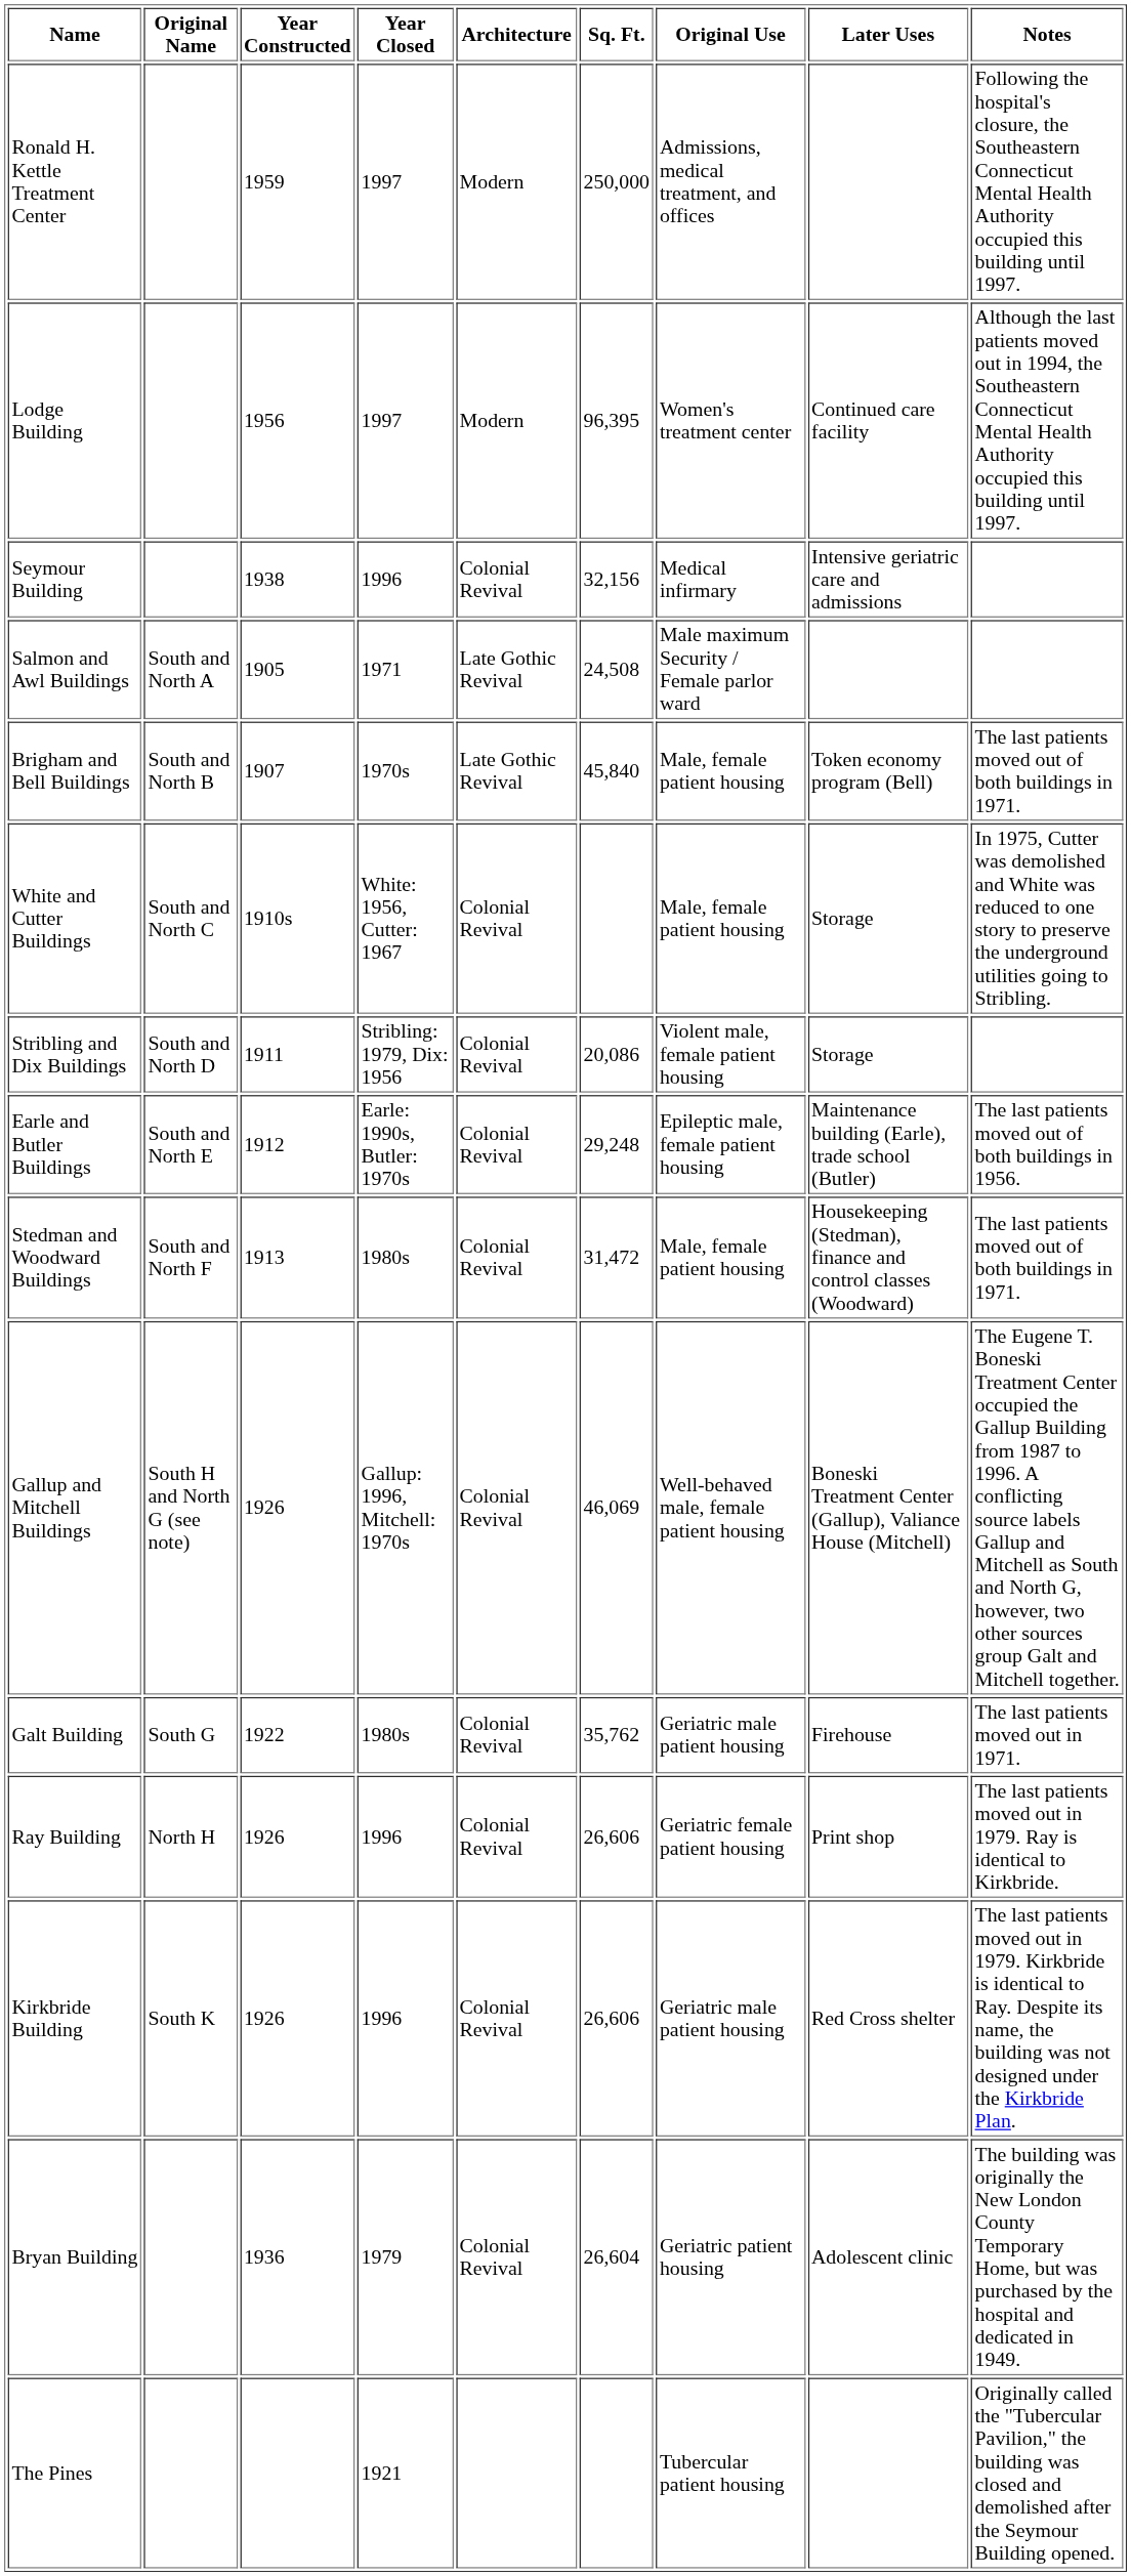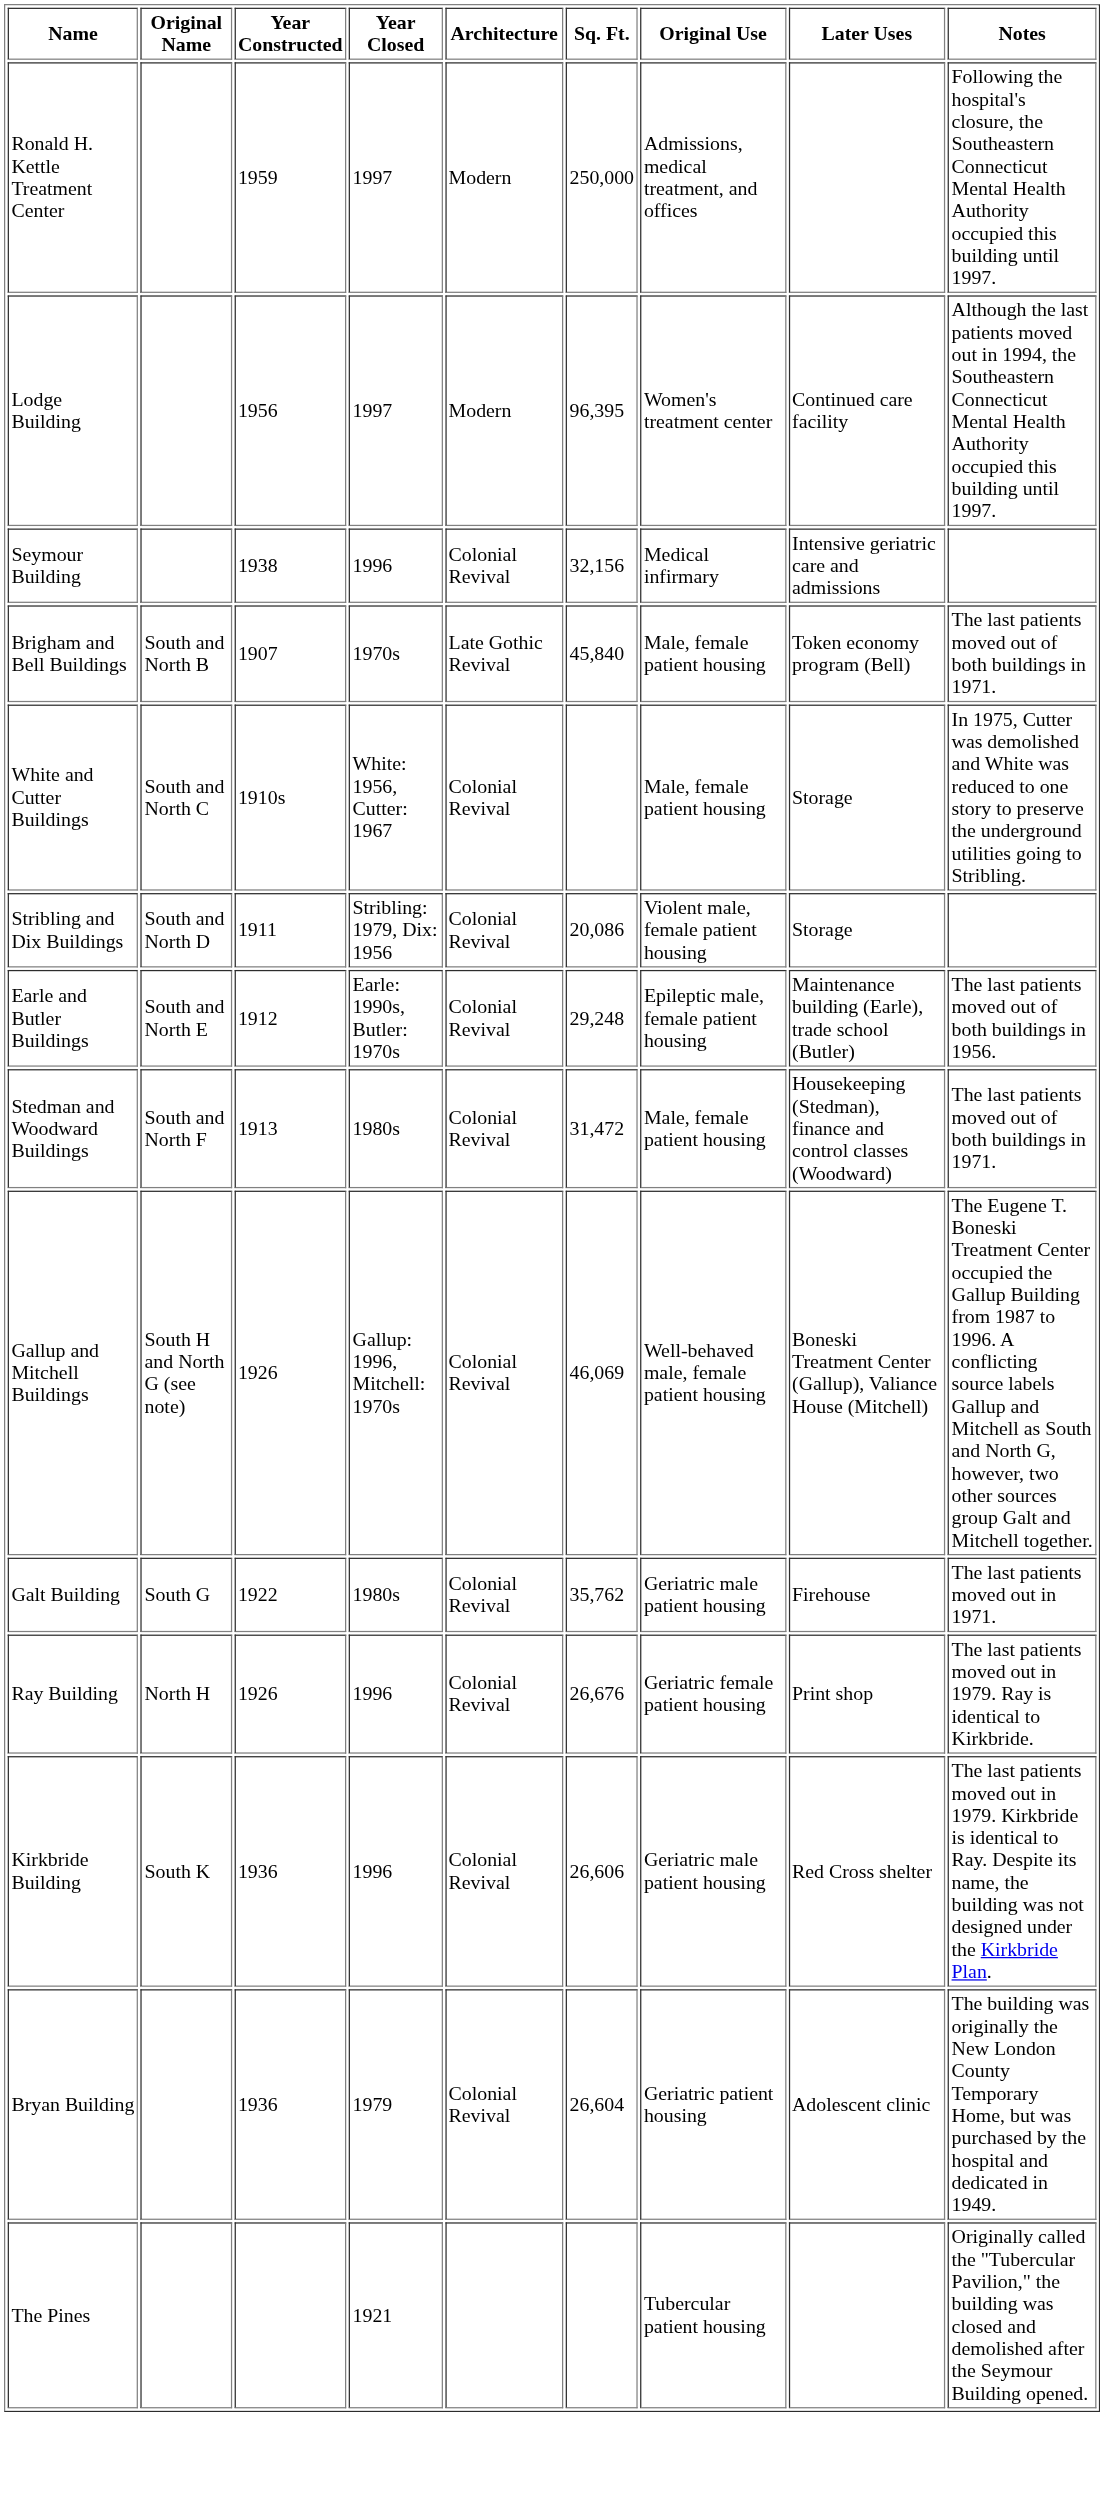 <table border="1" cellpadding="2">
 <tr>
 <th scope="col" width="200px">Name</th>
 <th scope="col" width="100px">Original Name</th>
 <th scope="col" width="50px">Year Constructed</th>
 <th scope="col" width="100px">Year Closed</th>
 <th scope="col" width="100px">Architecture</th>
 <th scope="col" width="50px">Sq. Ft.</th>
 <th scope="col" width="220px">Original Use</th>
 <th scope="col" width="220px">Later Uses</th>
 <th scope="col" width="220px">Notes</th>
 </tr>
 <tr>
 <td>Ronald H. Kettle Treatment Center</td>
 <td></td>
 <td>1959</td>
 <td>1997</td>
 <td>Modern</td>
 <td>250,000</td>
 <td>Admissions, medical treatment, and offices</td>
 <td></td>
 <td>Following the hospital's closure, the Southeastern Connecticut Mental Health Authority occupied this building until 1997.</td>
 </tr>
 <tr>
 <td>Lodge Building</td>
 <td></td>
 <td>1956</td>
 <td>1997</td>
 <td>Modern</td>
 <td>96,395</td>
 <td>Women's treatment center</td>
 <td>Continued care facility</td>
 <td>Although the last patients moved out in 1994, the Southeastern Connecticut Mental Health Authority occupied this building until 1997.</td>
 </tr>
 <tr>
 <td>Seymour Building</td>
 <td></td>
 <td>1938</td>
 <td>1996</td>
 <td>Colonial Revival</td>
 <td>32,156</td>
 <td>Medical infirmary</td>
 <td>Intensive geriatric care and admissions</td>
-<td></td>
-</tr>
-<tr>
-<td>Salmon and Awl Buildings</td>
-<td>South and North A</td>
-<td>1905</td>
-<td>1971</td>
-<td>Late Gothic Revival</td>
-<td>24,508</td>
-<td>Male maximum Security / Female parlor ward</td>
-<td></td>
 <td></td>
 </tr>
 <tr>
 <td>Brigham and Bell Buildings</td>
 <td>South and North B</td>
 <td>1907</td>
 <td>1970s</td>
 <td>Late Gothic Revival</td>
 <td>45,840</td>
 <td>Male, female patient housing</td>
 <td>Token economy program (Bell)</td>
 <td>The last patients moved out of both buildings in 1971.</td>
 </tr>
 <tr>
 <td>White and Cutter Buildings</td>
 <td>South and North C</td>
 <td>1910s</td>
 <td>White: 1956, Cutter: 1967</td>
 <td>Colonial Revival</td>
 <td></td>
 <td>Male, female patient housing</td>
 <td>Storage</td>
 <td>In 1975, Cutter was demolished and White was reduced to one story to preserve the underground utilities going to Stribling.</td>
 </tr>
 <tr>
 <td>Stribling and Dix Buildings</td>
 <td>South and North D</td>
 <td>1911</td>
 <td>Stribling: 1979, Dix: 1956</td>
 <td>Colonial Revival</td>
 <td>20,086</td>
 <td>Violent male, female patient housing</td>
 <td>Storage</td>
 <td></td>
 </tr>
 <tr>
 <td>Earle and Butler Buildings</td>
 <td>South and North E</td>
 <td>1912</td>
 <td>Earle: 1990s, Butler: 1970s</td>
 <td>Colonial Revival</td>
 <td>29,248</td>
 <td>Epileptic male, female patient housing</td>
 <td>Maintenance building (Earle), trade school (Butler)</td>
 <td>The last patients moved out of both buildings in 1956.</td>
 </tr>
 <tr>
 <td>Stedman and Woodward Buildings</td>
 <td>South and North F</td>
 <td>1913</td>
 <td>1980s</td>
 <td>Colonial Revival</td>
 <td>31,472</td>
 <td>Male, female patient housing</td>
 <td>Housekeeping (Stedman), finance and control classes (Woodward)</td>
 <td>The last patients moved out of both buildings in 1971.</td>
 </tr>
 <tr>
 <td>Gallup and Mitchell Buildings</td>
 <td>South H and North G (see note)</td>
 <td>1926</td>
 <td>Gallup: 1996, Mitchell: 1970s</td>
 <td>Colonial Revival</td>
 <td>46,069</td>
 <td>Well-behaved male, female patient housing</td>
 <td>Boneski Treatment Center (Gallup), Valiance House (Mitchell)</td>
 <td>The Eugene T. Boneski Treatment Center occupied the Gallup Building from 1987 to 1996. A conflicting source labels Gallup and Mitchell as South and North G, however, two other sources group Galt and Mitchell together.</td>
 </tr>
 <tr>
 <td>Galt Building</td>
 <td>South G</td>
 <td>1922</td>
 <td>1980s</td>
 <td>Colonial Revival</td>
 <td>35,762</td>
 <td>Geriatric male patient housing</td>
 <td>Firehouse</td>
 <td>The last patients moved out in 1971.</td>
 </tr>
 <tr>
 <td>Ray Building</td>
 <td>North H</td>
 <td>1926</td>
 <td>1996</td>
 <td>Colonial Revival</td>
-<td>26,606</td>
+<td>26,676</td>
 <td>Geriatric female patient housing</td>
 <td>Print shop</td>
 <td>The last patients moved out in 1979. Ray is identical to Kirkbride.</td>
 </tr>
 <tr>
 <td>Kirkbride Building</td>
 <td>South K</td>
-<td>1926</td>
+<td>1936</td>
 <td>1996</td>
 <td>Colonial Revival</td>
 <td>26,606</td>
 <td>Geriatric male patient housing</td>
 <td>Red Cross shelter</td>
 <td>The last patients moved out in 1979. Kirkbride is identical to Ray. Despite its name, the building was not designed under the <a href='#'>Kirkbride Plan</a>.</td>
 </tr>
 <tr>
 <td>Bryan Building</td>
 <td></td>
 <td>1936</td>
 <td>1979</td>
 <td>Colonial Revival</td>
 <td>26,604</td>
 <td>Geriatric patient housing</td>
 <td>Adolescent clinic</td>
 <td>The building was originally the New London County Temporary Home, but was purchased by the hospital and dedicated in 1949.</td>
 </tr>
 <tr>
 <td>The Pines</td>
 <td></td>
 <td></td>
 <td>1921</td>
 <td></td>
 <td></td>
 <td>Tubercular patient housing</td>
 <td></td>
 <td>Originally called the "Tubercular Pavilion," the building was closed and demolished after the Seymour Building opened.</td>
 </tr>
 </table>
